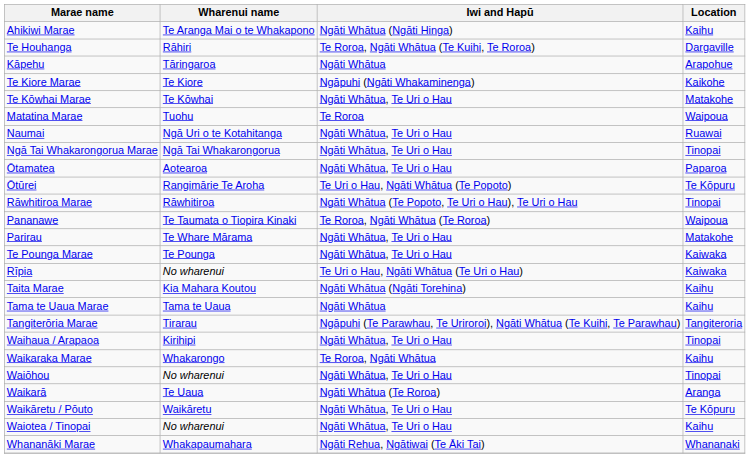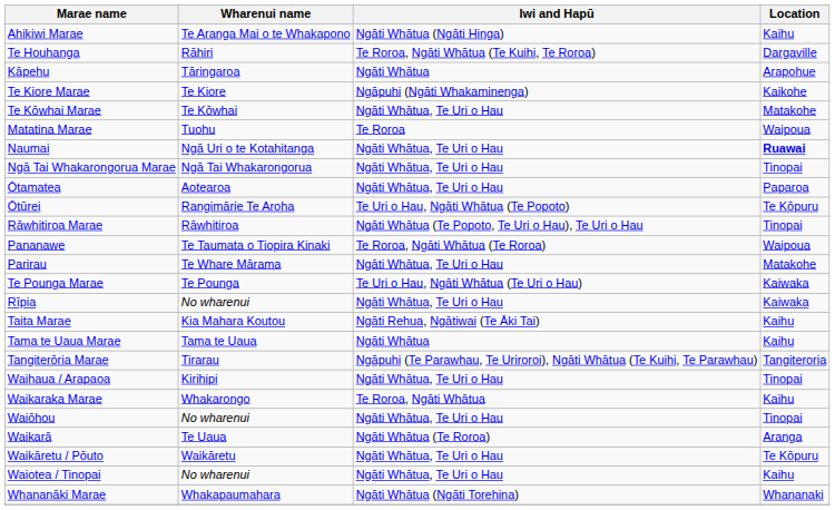 <table class="wikitable sortable">
 <tr>
 <th>Marae name</th>
 <th>Wharenui name</th>
 <th>Iwi and Hapū</th>
 <th>Location</th>
 </tr>
 <tr>
 <td><a href='#'>Ahikiwi Marae</a></td>
 <td><a href='#'>Te Aranga Mai o te Whakapono</a></td>
 <td><a href='#'>Ngāti Whātua</a> (<a href='#'>Ngāti Hinga</a>)</td>
 <td><a href='#'>Kaihu</a></td>
 </tr>
 <tr>
 <td><a href='#'>Te Houhanga</a></td>
 <td><a href='#'>Rāhiri</a></td>
 <td><a href='#'>Te Roroa</a>, <a href='#'>Ngāti Whātua</a> (<a href='#'>Te Kuihi</a>, <a href='#'>Te Roroa</a>)</td>
 <td><a href='#'>Dargaville</a></td>
 </tr>
 <tr>
 <td><a href='#'>Kāpehu</a></td>
 <td><a href='#'>Tāringaroa</a></td>
 <td><a href='#'>Ngāti Whātua</a></td>
 <td><a href='#'>Arapohue</a></td>
 </tr>
 <tr>
 <td><a href='#'>Te Kiore Marae</a></td>
 <td><a href='#'>Te Kiore</a></td>
 <td><a href='#'>Ngāpuhi</a> (<a href='#'>Ngāti Whakaminenga</a>)</td>
 <td><a href='#'>Kaikohe</a></td>
 </tr>
 <tr>
 <td><a href='#'>Te Kōwhai Marae</a></td>
 <td><a href='#'>Te Kōwhai</a></td>
 <td><a href='#'>Ngāti Whātua</a>, <a href='#'>Te Uri o Hau</a></td>
 <td><a href='#'>Matakohe</a></td>
 </tr>
 <tr>
 <td><a href='#'>Matatina Marae</a></td>
 <td><a href='#'>Tuohu</a></td>
 <td><a href='#'>Te Roroa</a></td>
 <td><a href='#'>Waipoua</a></td>
 </tr>
 <tr>
 <td><a href='#'>Naumai</a></td>
 <td><a href='#'>Ngā Uri o te Kotahitanga</a></td>
 <td><a href='#'>Ngāti Whātua</a>, <a href='#'>Te Uri o Hau</a></td>
-<td><a href='#'>Ruawai</a></td>
+<td><strong><a href='#'>Ruawai</a></strong></td>
 </tr>
 <tr>
 <td><a href='#'>Ngā Tai Whakarongorua Marae</a></td>
 <td><a href='#'>Ngā Tai Whakarongorua</a></td>
 <td><a href='#'>Ngāti Whātua</a>, <a href='#'>Te Uri o Hau</a></td>
 <td><a href='#'>Tinopai</a></td>
 </tr>
 <tr>
 <td><a href='#'>Ōtamatea</a></td>
 <td><a href='#'>Aotearoa</a></td>
 <td><a href='#'>Ngāti Whātua</a>, <a href='#'>Te Uri o Hau</a></td>
 <td><a href='#'>Paparoa</a></td>
 </tr>
 <tr>
 <td><a href='#'>Ōtūrei</a></td>
 <td><a href='#'>Rangimārie Te Aroha</a></td>
 <td><a href='#'>Te Uri o Hau</a>, <a href='#'>Ngāti Whātua</a> (<a href='#'>Te Popoto</a>)</td>
 <td><a href='#'>Te Kōpuru</a></td>
 </tr>
 <tr>
 <td><a href='#'>Rāwhitiroa Marae</a></td>
 <td><a href='#'>Rāwhitiroa</a></td>
 <td><a href='#'>Ngāti Whātua</a> (<a href='#'>Te Popoto</a>, <a href='#'>Te Uri o Hau</a>), <a href='#'>Te Uri o Hau</a></td>
 <td><a href='#'>Tinopai</a></td>
 </tr>
 <tr>
 <td><a href='#'>Pananawe</a></td>
 <td><a href='#'>Te Taumata o Tiopira Kinaki</a></td>
 <td><a href='#'>Te Roroa</a>, <a href='#'>Ngāti Whātua</a> (<a href='#'>Te Roroa</a>)</td>
 <td><a href='#'>Waipoua</a></td>
 </tr>
 <tr>
 <td><a href='#'>Parirau</a></td>
 <td><a href='#'>Te Whare Mārama</a></td>
 <td><a href='#'>Ngāti Whātua</a>, <a href='#'>Te Uri o Hau</a></td>
 <td><a href='#'>Matakohe</a></td>
 </tr>
 <tr>
 <td><a href='#'>Te Pounga Marae</a></td>
 <td><a href='#'>Te Pounga</a></td>
-<td><a href='#'>Ngāti Whātua</a>, <a href='#'>Te Uri o Hau</a></td>
+<td><a href='#'>Te Uri o Hau</a>, <a href='#'>Ngāti Whātua</a> (<a href='#'>Te Uri o Hau</a>)</td>
 <td><a href='#'>Kaiwaka</a></td>
 </tr>
 <tr>
 <td><a href='#'>Rīpia</a></td>
 <td><em>No wharenui</em></td>
-<td><a href='#'>Te Uri o Hau</a>, <a href='#'>Ngāti Whātua</a> (<a href='#'>Te Uri o Hau</a>)</td>
+<td><a href='#'>Ngāti Whātua</a>, <a href='#'>Te Uri o Hau</a></td>
 <td><a href='#'>Kaiwaka</a></td>
 </tr>
 <tr>
 <td><a href='#'>Taita Marae</a></td>
 <td><a href='#'>Kia Mahara Koutou</a></td>
-<td><a href='#'>Ngāti Whātua</a> (<a href='#'>Ngāti Torehina</a>)</td>
+<td><a href='#'>Ngāti Rehua</a>, <a href='#'>Ngātiwai</a> (<a href='#'>Te Āki Tai</a>)</td>
 <td><a href='#'>Kaihu</a></td>
 </tr>
 <tr>
 <td><a href='#'>Tama te Uaua Marae</a></td>
 <td><a href='#'>Tama te Uaua</a></td>
 <td><a href='#'>Ngāti Whātua</a></td>
 <td><a href='#'>Kaihu</a></td>
 </tr>
 <tr>
 <td><a href='#'>Tangiterōria Marae</a></td>
 <td><a href='#'>Tirarau</a></td>
 <td><a href='#'>Ngāpuhi</a> (<a href='#'>Te Parawhau</a>, <a href='#'>Te Uriroroi</a>), <a href='#'>Ngāti Whātua</a> (<a href='#'>Te Kuihi</a>, <a href='#'>Te Parawhau</a>)</td>
 <td><a href='#'>Tangiteroria</a></td>
 </tr>
 <tr>
 <td><a href='#'>Waihaua / Arapaoa</a></td>
 <td><a href='#'>Kirihipi</a></td>
 <td><a href='#'>Ngāti Whātua</a>, <a href='#'>Te Uri o Hau</a></td>
 <td><a href='#'>Tinopai</a></td>
 </tr>
 <tr>
 <td><a href='#'>Waikaraka Marae</a></td>
 <td><a href='#'>Whakarongo</a></td>
 <td><a href='#'>Te Roroa</a>, <a href='#'>Ngāti Whātua</a></td>
 <td><a href='#'>Kaihu</a></td>
 </tr>
 <tr>
 <td><a href='#'>Waiōhou</a></td>
 <td><em>No wharenui</em></td>
 <td><a href='#'>Ngāti Whātua</a>, <a href='#'>Te Uri o Hau</a></td>
 <td><a href='#'>Tinopai</a></td>
 </tr>
 <tr>
 <td><a href='#'>Waikarā</a></td>
 <td><a href='#'>Te Uaua</a></td>
 <td><a href='#'>Ngāti Whātua</a> (<a href='#'>Te Roroa</a>)</td>
 <td><a href='#'>Aranga</a></td>
 </tr>
 <tr>
 <td><a href='#'>Waikāretu / Pōuto</a></td>
 <td><a href='#'>Waikāretu</a></td>
 <td><a href='#'>Ngāti Whātua</a>, <a href='#'>Te Uri o Hau</a></td>
 <td><a href='#'>Te Kōpuru</a></td>
 </tr>
 <tr>
 <td><a href='#'>Waiotea / Tinopai</a></td>
 <td><em>No wharenui</em></td>
 <td><a href='#'>Ngāti Whātua</a>, <a href='#'>Te Uri o Hau</a></td>
 <td><a href='#'>Kaihu</a></td>
 </tr>
 <tr>
 <td><a href='#'>Whananāki Marae</a></td>
 <td><a href='#'>Whakapaumahara</a></td>
-<td><a href='#'>Ngāti Rehua</a>, <a href='#'>Ngātiwai</a> (<a href='#'>Te Āki Tai</a>)</td>
+<td><a href='#'>Ngāti Whātua</a> (<a href='#'>Ngāti Torehina</a>)</td>
 <td><a href='#'>Whananaki</a></td>
 </tr>
 <tr>
 </tr>
 </table>
